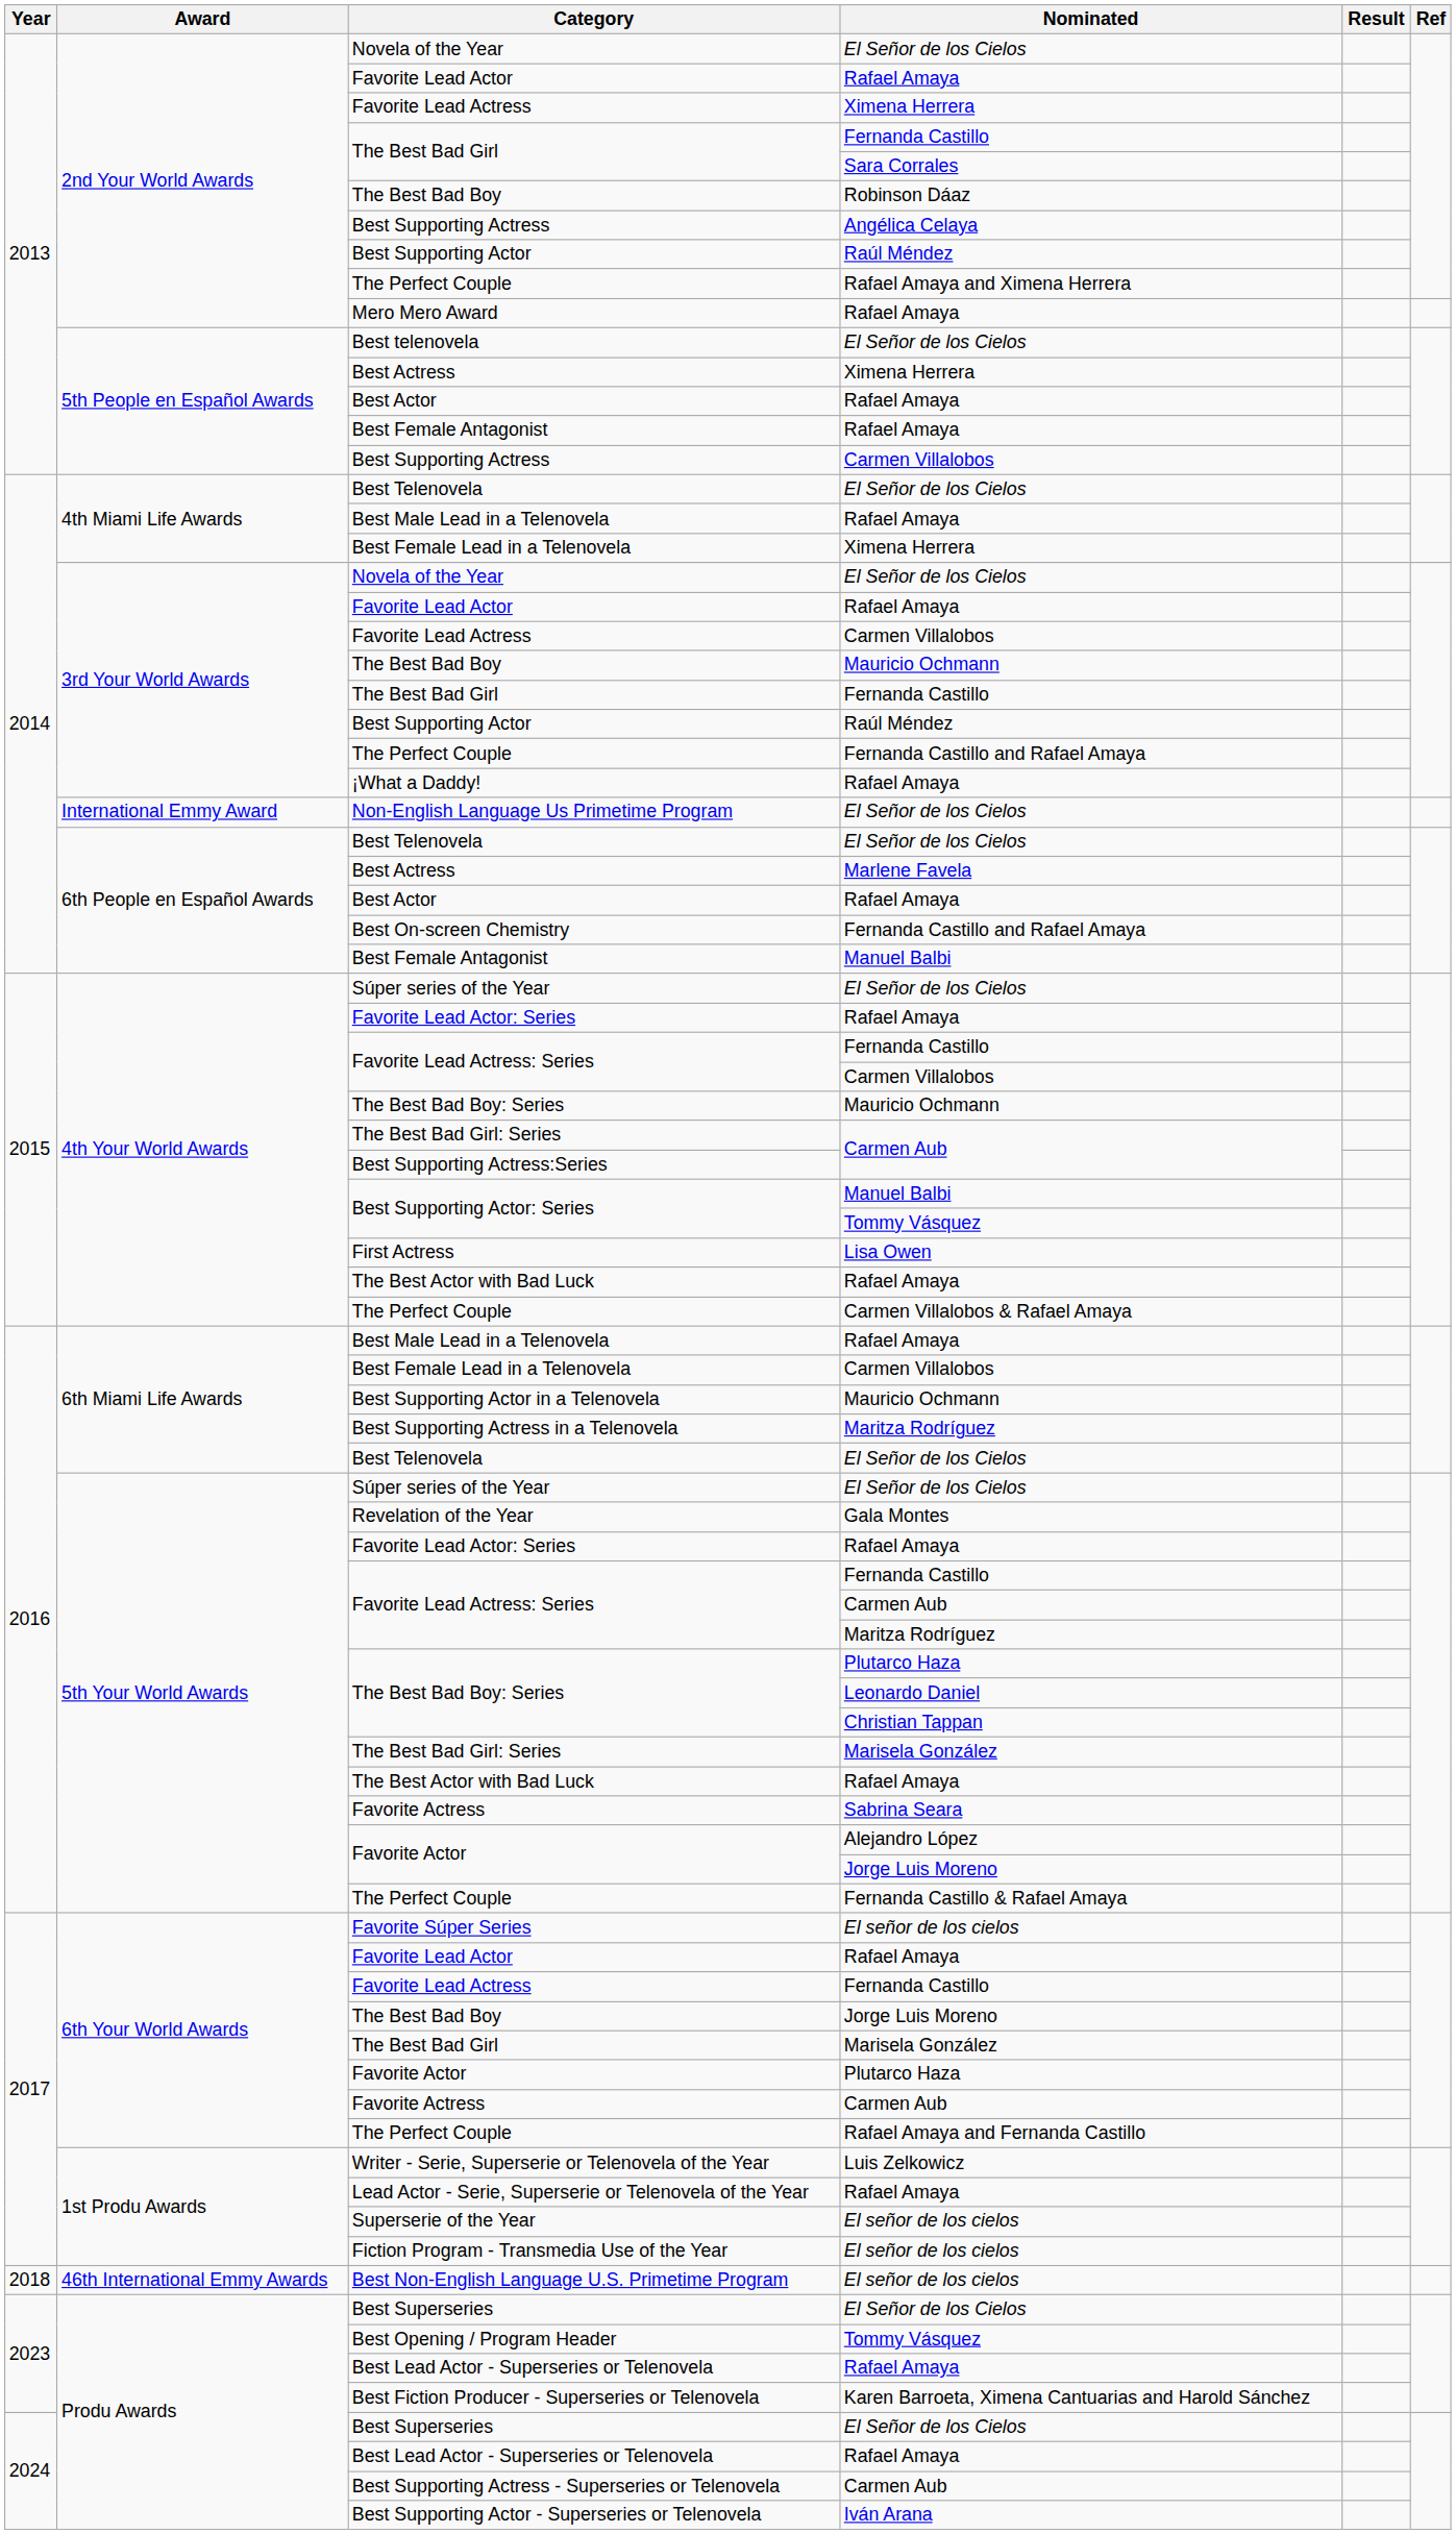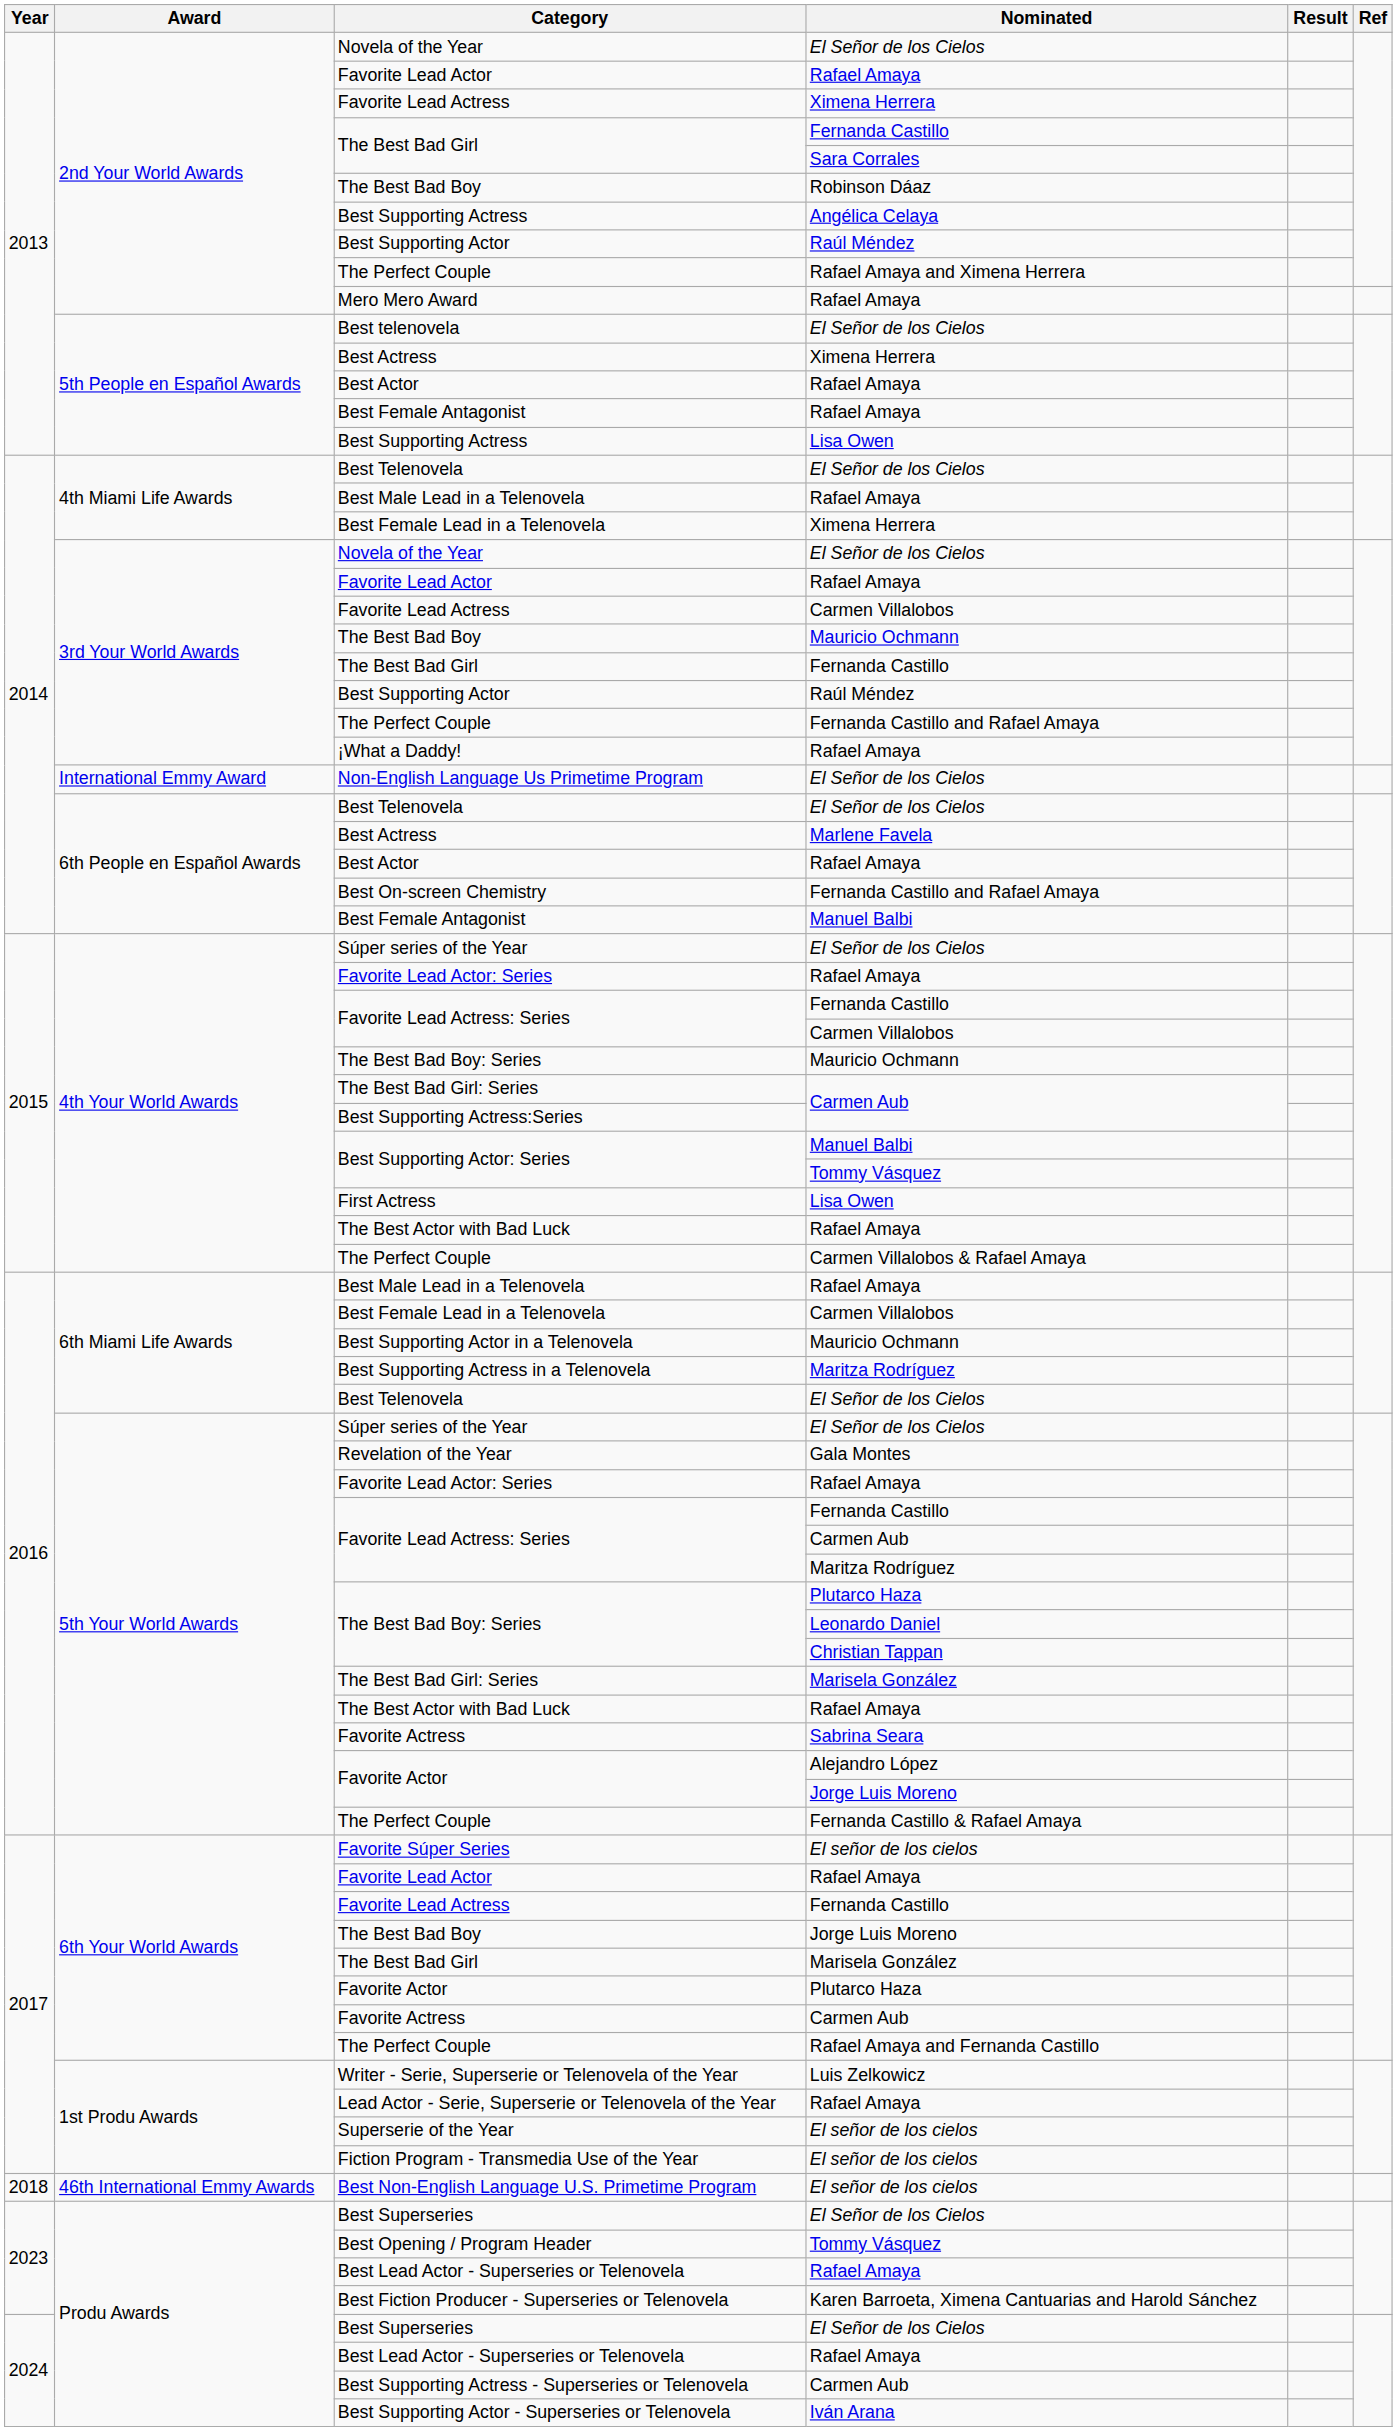 <table class="wikitable sortable plainrowheaders" style="width:99%;">
 <tr>
 <th scope="col">Year</th>
 <th scope="col">Award</th>
 <th scope="col">Category</th>
 <th scope="col">Nominated</th>
 <th scope="col">Result</th>
 <th scope="col">Ref</th>
 </tr>
 <tr>
 <td rowspan="15">2013</td>
 <td rowspan="10"><a href='#'>2nd Your World Awards</a></td>
 <td>Novela of the Year</td>
 <td><em>El Señor de los Cielos</em></td>
 <td></td>
 <td align="center" rowspan="9"></td>
 </tr>
 <tr>
 <td>Favorite Lead Actor</td>
 <td><a href='#'>Rafael Amaya</a></td>
 <td></td>
 </tr>
 <tr>
 <td>Favorite Lead Actress</td>
 <td><a href='#'>Ximena Herrera</a></td>
 <td></td>
 </tr>
 <tr>
 <td rowspan="2">The Best Bad Girl</td>
 <td><a href='#'>Fernanda Castillo</a></td>
 <td></td>
 </tr>
 <tr>
 <td><a href='#'>Sara Corrales</a></td>
 <td></td>
 </tr>
 <tr>
 <td>The Best Bad Boy</td>
 <td>Robinson Dáaz</td>
 <td></td>
 </tr>
 <tr>
 <td>Best Supporting Actress</td>
 <td><a href='#'>Angélica Celaya</a></td>
 <td></td>
 </tr>
 <tr>
 <td>Best Supporting Actor</td>
 <td><a href='#'>Raúl Méndez</a></td>
 <td></td>
 </tr>
 <tr>
 <td>The Perfect Couple</td>
 <td>Rafael Amaya and Ximena Herrera</td>
 <td></td>
 </tr>
 <tr>
 <td>Mero Mero Award</td>
 <td>Rafael Amaya</td>
 <td></td>
 <td align="center"></td>
 </tr>
 <tr>
 <td rowspan="5"><a href='#'>5th People en Español Awards</a></td>
 <td>Best telenovela</td>
 <td><em>El Señor de los Cielos</em></td>
 <td></td>
 <td align="center" rowspan="5"></td>
 </tr>
 <tr>
 <td>Best Actress</td>
 <td>Ximena Herrera</td>
 <td></td>
 </tr>
 <tr>
 <td>Best Actor</td>
 <td>Rafael Amaya</td>
 <td></td>
 </tr>
 <tr>
 <td>Best Female Antagonist</td>
 <td>Rafael Amaya</td>
 <td></td>
 </tr>
 <tr>
 <td>Best Supporting Actress</td>
-<td><a href='#'>Carmen Villalobos</a></td>
+<td><a href='#'>Lisa Owen</a></td>
 <td></td>
 </tr>
 <tr>
 <td rowspan="17">2014</td>
 <td rowspan="3">4th Miami Life Awards</td>
 <td>Best Telenovela</td>
 <td><em>El Señor de los Cielos</em></td>
 <td></td>
 <td align="center" rowspan="3"></td>
 </tr>
 <tr>
 <td>Best Male Lead in a Telenovela</td>
 <td>Rafael Amaya</td>
 <td></td>
 </tr>
 <tr>
 <td>Best Female Lead in a Telenovela</td>
 <td>Ximena Herrera</td>
 <td></td>
 </tr>
 <tr>
 <td rowspan="8"><a href='#'>3rd Your World Awards</a></td>
 <td><a href='#'>Novela of the Year</a></td>
 <td><em>El Señor de los Cielos</em></td>
 <td></td>
 <td align="center" rowspan="8"></td>
 </tr>
 <tr>
 <td><a href='#'>Favorite Lead Actor</a></td>
 <td>Rafael Amaya</td>
 <td></td>
 </tr>
 <tr>
 <td>Favorite Lead Actress</td>
 <td>Carmen Villalobos</td>
 <td></td>
 </tr>
 <tr>
 <td>The Best Bad Boy</td>
 <td><a href='#'>Mauricio Ochmann</a></td>
 <td></td>
 </tr>
 <tr>
 <td>The Best Bad Girl</td>
 <td>Fernanda Castillo</td>
 <td></td>
 </tr>
 <tr>
 <td>Best Supporting Actor</td>
 <td>Raúl Méndez</td>
 <td></td>
 </tr>
 <tr>
 <td>The Perfect Couple</td>
 <td>Fernanda Castillo and Rafael Amaya</td>
 <td></td>
 </tr>
 <tr>
 <td>¡What a Daddy!</td>
 <td>Rafael Amaya</td>
 <td></td>
 </tr>
 <tr>
 <td><a href='#'>International Emmy Award</a></td>
 <td><a href='#'>Non-English Language Us Primetime Program</a></td>
 <td><em>El Señor de los Cielos</em></td>
 <td></td>
 <td align="center"></td>
 </tr>
 <tr>
 <td rowspan="5">6th People en Español Awards</td>
 <td>Best Telenovela</td>
 <td><em>El Señor de los Cielos</em></td>
 <td></td>
 <td align="center" rowspan="5"></td>
 </tr>
 <tr>
 <td>Best Actress</td>
 <td><a href='#'>Marlene Favela</a></td>
 <td></td>
 </tr>
 <tr>
 <td>Best Actor</td>
 <td>Rafael Amaya</td>
 <td></td>
 </tr>
 <tr>
 <td>Best On-screen Chemistry</td>
 <td>Fernanda Castillo and Rafael Amaya</td>
 <td></td>
 </tr>
 <tr>
 <td>Best Female Antagonist</td>
 <td><a href='#'>Manuel Balbi</a></td>
 <td></td>
 </tr>
 <tr>
 <td rowspan="12">2015</td>
 <td rowspan="12"><a href='#'>4th Your World Awards</a></td>
 <td>Súper series of the Year</td>
 <td><em>El Señor de los Cielos</em></td>
 <td></td>
 <td align="center" rowspan="12"></td>
 </tr>
 <tr>
 <td><a href='#'>Favorite Lead Actor: Series</a></td>
 <td>Rafael Amaya</td>
 <td></td>
 </tr>
 <tr>
 <td rowspan="2">Favorite Lead Actress: Series</td>
 <td>Fernanda Castillo</td>
 <td></td>
 </tr>
 <tr>
 <td>Carmen Villalobos</td>
 <td></td>
 </tr>
 <tr>
 <td>The Best Bad Boy: Series</td>
 <td>Mauricio Ochmann</td>
 <td></td>
 </tr>
 <tr>
 <td>The Best Bad Girl: Series</td>
 <td rowspan="2"><a href='#'>Carmen Aub</a></td>
 <td></td>
 </tr>
 <tr>
 <td>Best Supporting Actress:Series</td>
 <td></td>
 </tr>
 <tr>
 <td rowspan="2">Best Supporting Actor: Series</td>
 <td><a href='#'>Manuel Balbi</a></td>
 <td></td>
 </tr>
 <tr>
 <td><a href='#'>Tommy Vásquez</a></td>
 <td></td>
 </tr>
 <tr>
 <td>First Actress</td>
 <td><a href='#'>Lisa Owen</a></td>
 <td></td>
 </tr>
 <tr>
 <td>The Best Actor with Bad Luck</td>
 <td>Rafael Amaya</td>
 <td></td>
 </tr>
 <tr>
 <td>The Perfect Couple</td>
 <td>Carmen Villalobos & Rafael Amaya</td>
 <td></td>
 </tr>
 <tr>
 <td rowspan="20">2016</td>
 <td rowspan="5">6th Miami Life Awards</td>
 <td>Best Male Lead in a Telenovela</td>
 <td>Rafael Amaya</td>
 <td></td>
 <td align="center" rowspan="5"></td>
 </tr>
 <tr>
 <td>Best Female Lead in a Telenovela</td>
 <td>Carmen Villalobos</td>
 <td></td>
 </tr>
 <tr>
 <td>Best Supporting Actor in a Telenovela</td>
 <td>Mauricio Ochmann</td>
 <td></td>
 </tr>
 <tr>
 <td>Best Supporting Actress in a Telenovela</td>
 <td><a href='#'>Maritza Rodríguez</a></td>
 <td></td>
 </tr>
 <tr>
 <td>Best Telenovela</td>
 <td><em>El Señor de los Cielos</em></td>
 <td></td>
 </tr>
 <tr>
 <td rowspan="15"><a href='#'>5th Your World Awards</a></td>
 <td>Súper series of the Year</td>
 <td><em>El Señor de los Cielos</em></td>
 <td></td>
 <td align="center" rowspan="15"></td>
 </tr>
 <tr>
 <td>Revelation of the Year</td>
 <td>Gala Montes</td>
 <td></td>
 </tr>
 <tr>
 <td>Favorite Lead Actor: Series</td>
 <td>Rafael Amaya</td>
 <td></td>
 </tr>
 <tr>
 <td rowspan="3">Favorite Lead Actress: Series</td>
 <td>Fernanda Castillo</td>
 <td></td>
 </tr>
 <tr>
 <td>Carmen Aub</td>
 <td></td>
 </tr>
 <tr>
 <td>Maritza Rodríguez</td>
 <td></td>
 </tr>
 <tr>
 <td rowspan="3">The Best Bad Boy: Series</td>
 <td><a href='#'>Plutarco Haza</a></td>
 <td></td>
 </tr>
 <tr>
 <td><a href='#'>Leonardo Daniel</a></td>
 <td></td>
 </tr>
 <tr>
 <td><a href='#'>Christian Tappan</a></td>
 <td></td>
 </tr>
 <tr>
 <td>The Best Bad Girl: Series</td>
 <td><a href='#'>Marisela González</a></td>
 <td></td>
 </tr>
 <tr>
 <td>The Best Actor with Bad Luck</td>
 <td>Rafael Amaya</td>
 <td></td>
 </tr>
 <tr>
 <td>Favorite Actress</td>
 <td><a href='#'>Sabrina Seara</a></td>
 <td></td>
 </tr>
 <tr>
 <td rowspan="2">Favorite Actor</td>
 <td>Alejandro López</td>
 <td></td>
 </tr>
 <tr>
 <td><a href='#'>Jorge Luis Moreno</a></td>
 <td></td>
 </tr>
 <tr>
 <td>The Perfect Couple</td>
 <td>Fernanda Castillo & Rafael Amaya</td>
 <td></td>
 </tr>
 <tr>
 <td rowspan="12">2017</td>
 <td rowspan="8"><a href='#'>6th Your World Awards</a></td>
 <td><a href='#'>Favorite Súper Series</a></td>
 <td><em>El señor de los cielos</em></td>
 <td></td>
 <td align="center" rowspan="8"></td>
 </tr>
 <tr>
 <td><a href='#'>Favorite Lead Actor</a></td>
 <td>Rafael Amaya</td>
 <td></td>
 </tr>
 <tr>
 <td><a href='#'>Favorite Lead Actress</a></td>
 <td>Fernanda Castillo</td>
 <td></td>
 </tr>
 <tr>
 <td>The Best Bad Boy</td>
 <td>Jorge Luis Moreno</td>
 <td></td>
 </tr>
 <tr>
 <td>The Best Bad Girl</td>
 <td>Marisela González</td>
 <td></td>
 </tr>
 <tr>
 <td>Favorite Actor</td>
 <td>Plutarco Haza</td>
 <td></td>
 </tr>
 <tr>
 <td>Favorite Actress</td>
 <td>Carmen Aub</td>
 <td></td>
 </tr>
 <tr>
 <td>The Perfect Couple</td>
 <td>Rafael Amaya and Fernanda Castillo</td>
 <td></td>
 </tr>
 <tr>
 <td rowspan="4">1st Produ Awards</td>
 <td>Writer - Serie, Superserie or Telenovela of the Year</td>
 <td>Luis Zelkowicz</td>
 <td></td>
 <td align="center" rowspan="4"></td>
 </tr>
 <tr>
 <td>Lead Actor - Serie, Superserie or Telenovela of the Year</td>
 <td>Rafael Amaya</td>
 <td></td>
 </tr>
 <tr>
 <td>Superserie of the Year</td>
 <td><em>El señor de los cielos</em></td>
 <td></td>
 </tr>
 <tr>
 <td>Fiction Program - Transmedia Use of the Year</td>
 <td><em>El señor de los cielos</em></td>
 <td></td>
 </tr>
 <tr>
 <td>2018</td>
 <td><a href='#'>46th International Emmy Awards</a></td>
 <td><a href='#'>Best Non-English Language U.S. Primetime Program</a></td>
 <td><em>El señor de los cielos</em></td>
 <td></td>
 <td align="center"></td>
 </tr>
 <tr>
 <td rowspan="4">2023</td>
 <td rowspan="8">Produ Awards</td>
 <td>Best Superseries</td>
 <td><em>El Señor de los Cielos</em></td>
 <td></td>
 <td align="center" rowspan="4"></td>
 </tr>
 <tr>
 <td>Best Opening / Program Header</td>
 <td><a href='#'>Tommy Vásquez</a></td>
 <td></td>
 </tr>
 <tr>
 <td>Best Lead Actor - Superseries or Telenovela</td>
 <td><a href='#'>Rafael Amaya</a></td>
 <td></td>
 </tr>
 <tr>
 <td>Best Fiction Producer - Superseries or Telenovela</td>
 <td>Karen Barroeta, Ximena Cantuarias and Harold Sánchez</td>
 <td></td>
 </tr>
 <tr>
 <td rowspan=4>2024</td>
 <td>Best Superseries</td>
 <td><em>El Señor de los Cielos</em></td>
 <td></td>
 <td align="center" rowspan=4></td>
 </tr>
 <tr>
 <td>Best Lead Actor - Superseries or Telenovela</td>
 <td>Rafael Amaya</td>
 <td></td>
 </tr>
 <tr>
 <td>Best Supporting Actress - Superseries or Telenovela</td>
 <td>Carmen Aub</td>
 <td></td>
 </tr>
 <tr>
 <td>Best Supporting Actor - Superseries or Telenovela</td>
 <td><a href='#'>Iván Arana</a></td>
 <td></td>
 </tr>
 </table>
